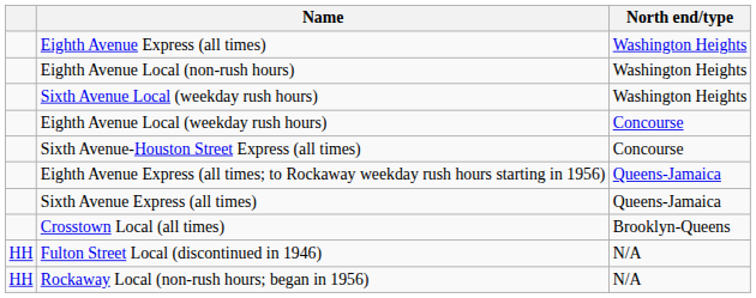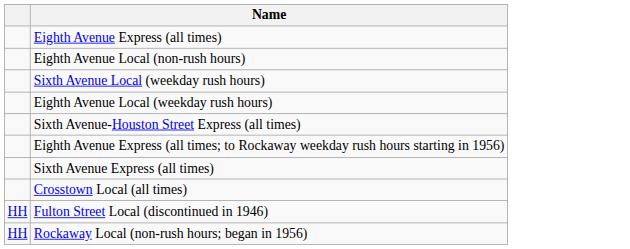 <table class=wikitable>
 <tr>
 <th></th>
 <th>Name</th>
-<th>North end/type</th>
 </tr>
 <tr>
 <td></td>
 <td><a href='#'>Eighth Avenue</a> Express (all times)</td>
-<td><a href='#'>Washington Heights</a></td>
 </tr>
 <tr>
 <td></td>
 <td>Eighth Avenue Local (non-rush hours)</td>
-<td>Washington Heights</td>
 </tr>
 <tr>
 <td></td>
 <td><a href='#'>Sixth Avenue Local</a> (weekday rush hours)</td>
-<td>Washington Heights</td>
 </tr>
 <tr>
 <td></td>
 <td>Eighth Avenue Local (weekday rush hours)</td>
-<td><a href='#'>Concourse</a></td>
 </tr>
 <tr>
 <td></td>
 <td>Sixth Avenue-<a href='#'>Houston Street</a> Express (all times)</td>
-<td>Concourse</td>
 </tr>
 <tr>
 <td></td>
 <td>Eighth Avenue Express (all times; to Rockaway weekday rush hours starting in 1956)</td>
-<td><a href='#'>Queens-Jamaica</a></td>
 </tr>
 <tr>
 <td></td>
 <td>Sixth Avenue Express (all times)</td>
-<td>Queens-Jamaica</td>
 </tr>
 <tr>
 <td></td>
 <td><a href='#'>Crosstown</a> Local (all times)</td>
-<td>Brooklyn-Queens</td>
 </tr>
 <tr>
 <td><a href='#'>HH</a></td>
 <td><a href='#'>Fulton Street</a> Local (discontinued in 1946)</td>
-<td>N/A</td>
 </tr>
 <tr>
 <td><a href='#'>HH</a></td>
 <td><a href='#'>Rockaway</a> Local (non-rush hours; began in 1956)</td>
-<td>N/A</td>
 </tr>
 </table>
